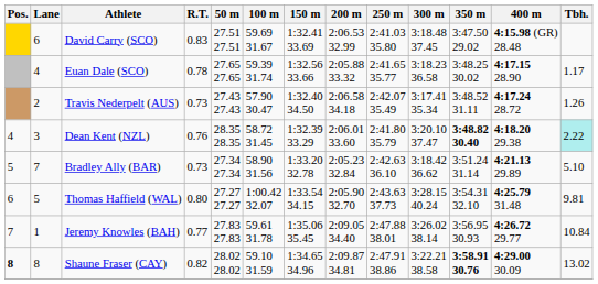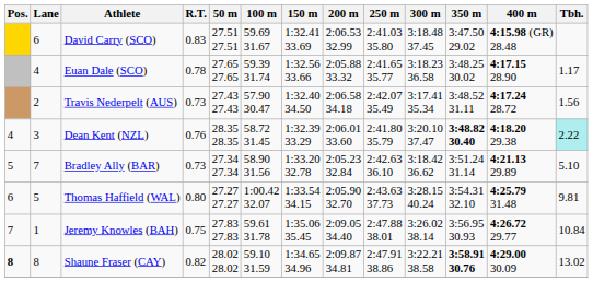 <table class="wikitable">
 <tr>
 <th>Pos.</th>
 <th>Lane</th>
 <th>Athlete</th>
 <th>R.T.</th>
 <th>50 m</th>
 <th>100 m</th>
 <th>150 m</th>
 <th>200 m</th>
 <th>250 m</th>
 <th>300 m</th>
 <th>350 m</th>
 <th>400 m</th>
 <th>Tbh.</th>
 </tr>
 <tr>
 <td style="text-align:center;background-color:gold;"></td>
 <td>6</td>
 <td> <a href='#'>David Carry</a> (<a href='#'>SCO</a>)</td>
 <td>0.83</td>
 <td>27.51<br>27.51</td>
 <td>59.69<br>31.67</td>
 <td>1:32.41<br>33.69</td>
 <td>2:06.53<br>32.99</td>
 <td>2:41.03<br>35.80</td>
 <td>3:18.48<br>37.45</td>
 <td>3:47.50<br>29.02</td>
 <td><strong>4:15.98</strong> (GR)<br>28.48</td>
 <td> </td>
 </tr>
 <tr>
 <td style="text-align:center;background-color:silver;"></td>
 <td>4</td>
 <td> <a href='#'>Euan Dale</a> (<a href='#'>SCO</a>)</td>
 <td>0.78</td>
 <td>27.65<br>27.65</td>
 <td>59.39<br>31.74</td>
 <td>1:32.56<br>33.66</td>
 <td>2:05.88<br>33.32</td>
 <td>2:41.65<br>35.77</td>
 <td>3:18.23<br>36.58</td>
 <td>3:48.25<br>30.02</td>
 <td><strong>4:17.15</strong><br>28.90</td>
 <td>1.17</td>
 </tr>
 <tr>
 <td style="text-align:center;background-color:#cc9966;"></td>
 <td>2</td>
 <td> <a href='#'>Travis Nederpelt</a> (<a href='#'>AUS</a>)</td>
 <td>0.73</td>
 <td>27.43<br>27.43</td>
 <td>57.90<br>30.47</td>
 <td>1:32.40<br>34.50</td>
 <td>2:06.58<br>34.18</td>
 <td>2:42.07<br>35.49</td>
 <td>3:17.41<br>35.34</td>
 <td>3:48.52<br>31.11</td>
 <td><strong>4:17.24</strong><br>28.72</td>
-<td>1.26</td>
+<td>1.56</td>
 </tr>
 <tr>
 <td>4</td>
 <td>3</td>
 <td> <a href='#'>Dean Kent</a> (<a href='#'>NZL</a>)</td>
 <td>0.76</td>
 <td>28.35<br>28.35</td>
 <td>58.72<br>31.45</td>
 <td>1:32.39<br>33.29</td>
 <td>2:06.01<br>33.60</td>
 <td>2:41.80<br>35.79</td>
 <td>3:20.10<br>37.47</td>
 <td><strong>3:48.82<br>30.40</strong></td>
 <td><strong>4:18.20</strong><br>29.38</td>
 <td style="background: paleturquoise;">2.22</td>
 </tr>
 <tr>
 <td>5</td>
 <td>7</td>
 <td> <a href='#'>Bradley Ally</a> (<a href='#'>BAR</a>)</td>
 <td>0.73</td>
 <td>27.34<br>27.34</td>
 <td>58.90<br>31.56</td>
 <td>1:33.20<br>32.78</td>
 <td>2:05.23<br>32.84</td>
 <td>2:42.63<br>36.10</td>
 <td>3:18.42<br>36.62</td>
 <td>3:51.24<br>31.14</td>
 <td><strong>4:21.13</strong><br>29.89</td>
 <td>5.10</td>
 </tr>
 <tr>
 <td>6</td>
 <td>5</td>
 <td> <a href='#'>Thomas Haffield</a> (<a href='#'>WAL</a>)</td>
 <td>0.80</td>
 <td>27.27<br>27.27</td>
 <td>1:00.42<br>32.07</td>
 <td>1:33.54<br>34.15</td>
 <td>2:05.90<br>32.70</td>
 <td>2:43.63<br>37.73</td>
 <td>3:28.15<br>40.24</td>
 <td>3:54.31<br>32.10</td>
 <td><strong>4:25.79</strong><br>31.48</td>
 <td>9.81</td>
 </tr>
 <tr>
 <td>7</td>
 <td>1</td>
 <td> <a href='#'>Jeremy Knowles</a> (<a href='#'>BAH</a>)</td>
-<td>0.77</td>
+<td>0.75</td>
 <td>27.83<br>27.83</td>
 <td>59.61<br>31.78</td>
 <td>1:35.06<br>35.45</td>
 <td>2:09.05<br>34.40</td>
 <td>2:47.88<br>38.01</td>
 <td>3:26.02<br>38.14</td>
 <td>3:56.95<br>30.93</td>
 <td><strong>4:26.72</strong><br>29.77</td>
 <td>10.84</td>
 </tr>
 <tr>
 <td><strong>8</strong></td>
 <td>8</td>
 <td> <a href='#'>Shaune Fraser</a> (<a href='#'>CAY</a>)</td>
 <td>0.82</td>
 <td>28.02<br>28.02</td>
 <td>59.10<br>31.59</td>
 <td>1:34.65<br>34.96</td>
 <td>2:09.87<br>34.81</td>
 <td>2:47.91<br>38.86</td>
 <td>3:22.21<br>38.58</td>
 <td><strong>3:58.91<br>30.76</strong></td>
 <td><strong>4:29.00</strong><br>30.09</td>
 <td>13.02</td>
 </tr>
 <tr>
 </tr>
 </table>
